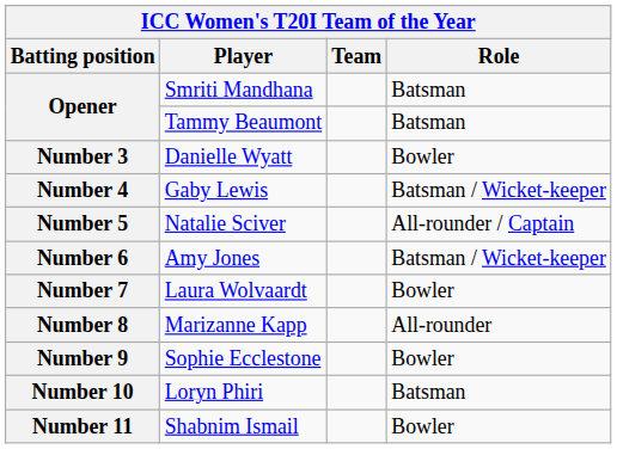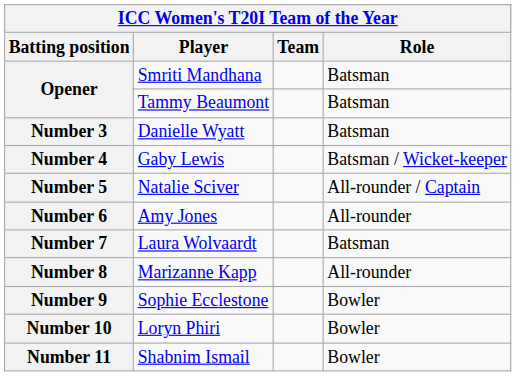 <table class="wikitable plainrowheaders">
 <tr style="background:#9cf;">
 <th colspan="5"><a href='#'>ICC Women's T20I Team of the Year</a></th>
 </tr>
 <tr>
 <th>Batting position</th>
 <th>Player</th>
 <th>Team</th>
 <th>Role</th>
 </tr>
 <tr>
 <th scope=row style=text-align:center; rowspan=2>Opener</th>
 <td><a href='#'>Smriti Mandhana</a></td>
 <td></td>
 <td>Batsman</td>
 </tr>
 <tr>
 <td><a href='#'>Tammy Beaumont</a></td>
 <td></td>
 <td>Batsman</td>
 </tr>
 <tr>
 <th scope=row style=text-align:center;>Number 3</th>
 <td><a href='#'>Danielle Wyatt</a></td>
 <td></td>
-<td>Bowler</td>
+<td>Batsman</td>
 </tr>
 <tr>
 <th scope=row style=text-align:center;>Number 4</th>
 <td><a href='#'>Gaby Lewis</a></td>
 <td></td>
 <td>Batsman / <a href='#'>Wicket-keeper</a></td>
 </tr>
 <tr>
 <th scope=row style=text-align:center;>Number 5</th>
 <td><a href='#'>Natalie Sciver</a></td>
 <td></td>
 <td>All-rounder / <a href='#'>Captain</a></td>
 </tr>
 <tr>
 <th scope=row style=text-align:center;>Number 6</th>
 <td><a href='#'>Amy Jones</a></td>
 <td></td>
-<td>Batsman / <a href='#'>Wicket-keeper</a></td>
+<td>All-rounder</td>
 </tr>
 <tr>
 <th scope=row style=text-align:center;>Number 7</th>
 <td><a href='#'>Laura Wolvaardt</a></td>
 <td></td>
-<td>Bowler</td>
+<td>Batsman</td>
 </tr>
 <tr>
 <th scope=row style=text-align:center;>Number 8</th>
 <td><a href='#'>Marizanne Kapp</a></td>
 <td></td>
 <td>All-rounder</td>
 </tr>
 <tr>
 <th scope=row style=text-align:center;>Number 9</th>
 <td><a href='#'>Sophie Ecclestone</a></td>
 <td></td>
 <td>Bowler</td>
 </tr>
 <tr>
 <th scope=row style=text-align:center;>Number 10</th>
 <td><a href='#'>Loryn Phiri</a></td>
 <td></td>
-<td>Batsman</td>
+<td>Bowler</td>
 </tr>
 <tr>
 <th scope=row style=text-align:center;>Number 11</th>
 <td><a href='#'>Shabnim Ismail</a></td>
 <td></td>
 <td>Bowler</td>
 </tr>
 </table>
